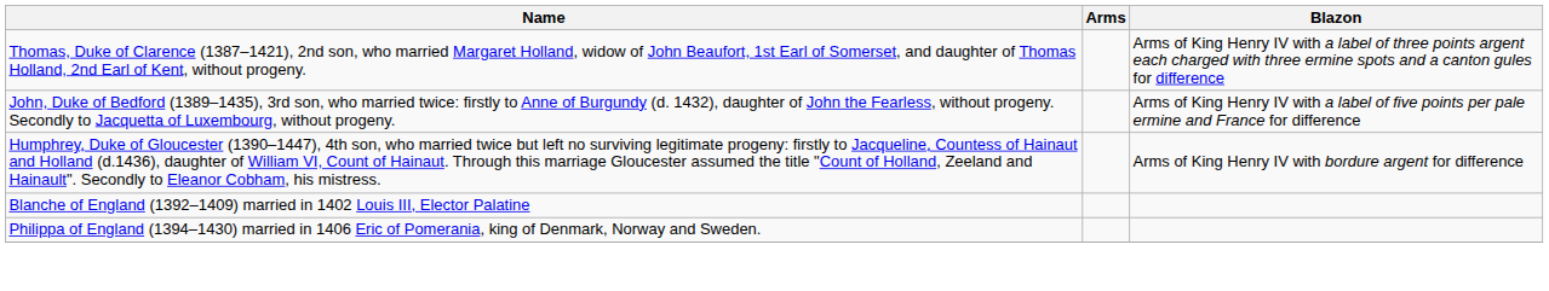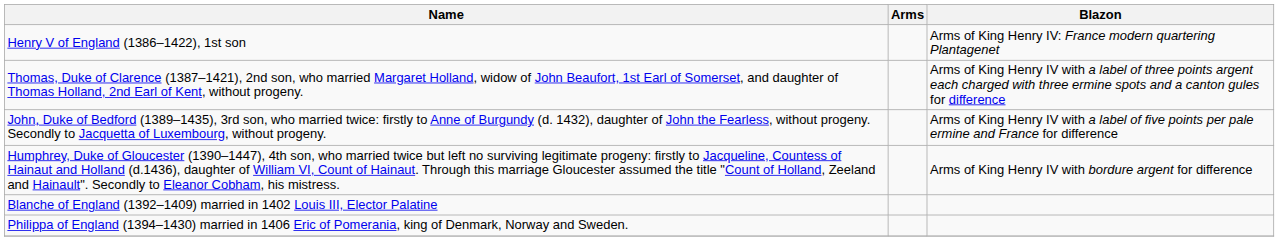 <table class="wikitable">
 <tr>
 <th>Name</th>
 <th>Arms</th>
 <th>Blazon</th>
+</tr>
+<tr>
+<td><a href='#'>Henry V of England</a> (1386–1422), 1st son</td>
+<td></td>
+<td>Arms of King Henry IV: <em>France modern quartering Plantagenet</em></td>
 </tr>
 <tr>
 <td><a href='#'>Thomas, Duke of Clarence</a> (1387–1421), 2nd son, who married <a href='#'>Margaret Holland</a>, widow of <a href='#'>John Beaufort, 1st Earl of Somerset</a>, and daughter of <a href='#'>Thomas Holland, 2nd Earl of Kent</a>, without progeny.</td>
 <td></td>
 <td>Arms of King Henry IV with <em>a label of three points argent each charged with three ermine spots and a canton gules</em> for <a href='#'>difference</a></td>
 </tr>
 <tr>
 <td><a href='#'>John, Duke of Bedford</a> (1389–1435), 3rd son, who married twice: firstly to <a href='#'>Anne of Burgundy</a> (d. 1432), daughter of <a href='#'>John the Fearless</a>, without progeny. Secondly to <a href='#'>Jacquetta of Luxembourg</a>, without progeny.</td>
 <td></td>
 <td>Arms of King Henry IV with <em>a label of five points per pale ermine and France</em> for difference</td>
 </tr>
 <tr>
 <td><a href='#'>Humphrey, Duke of Gloucester</a> (1390–1447), 4th son, who married twice but left no surviving legitimate progeny: firstly to <a href='#'>Jacqueline, Countess of Hainaut and Holland</a> (d.1436), daughter of <a href='#'>William VI, Count of Hainaut</a>. Through this marriage Gloucester assumed the title "<a href='#'>Count of Holland</a>, Zeeland and <a href='#'>Hainault</a>". Secondly to <a href='#'>Eleanor Cobham</a>, his mistress.</td>
 <td></td>
 <td>Arms of King Henry IV with <em>bordure argent</em> for difference</td>
 </tr>
 <tr>
 <td><a href='#'>Blanche of England</a> (1392–1409) married in 1402 <a href='#'>Louis III, Elector Palatine</a></td>
 <td></td>
 <td></td>
 </tr>
 <tr>
 <td><a href='#'>Philippa of England</a> (1394–1430) married in 1406 <a href='#'>Eric of Pomerania</a>, king of Denmark, Norway and Sweden.</td>
 <td></td>
 <td></td>
 </tr>
 <tr>
 </tr>
 </table>
